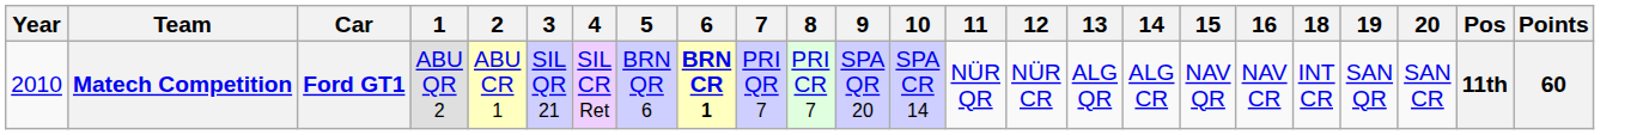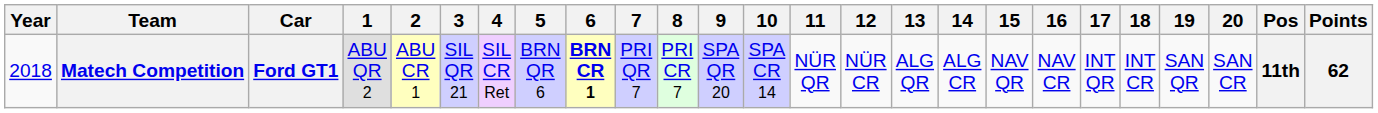 <table class="wikitable" style="text-align:center; font-size:85%;">
 <tr>
 <th>Year</th>
 <th>Team</th>
 <th>Car</th>
 <th>1</th>
 <th>2</th>
 <th>3</th>
 <th>4</th>
 <th>5</th>
 <th>6</th>
 <th>7</th>
 <th>8</th>
 <th>9</th>
 <th>10</th>
 <th>11</th>
 <th>12</th>
 <th>13</th>
 <th>14</th>
 <th>15</th>
 <th>16</th>
+<th>17</th>
 <th>18</th>
 <th>19</th>
 <th>20</th>
 <th>Pos</th>
 <th>Points</th>
 </tr>
 <tr>
-<td id=2010R><a href='#'>2010</a></td>
+<td id=2010R><a href='#'>2018</a></td>
 <th nowrap><a href='#'>Matech Competition</a></th>
 <th nowrap><a href='#'>Ford GT1</a></th>
 <td style="background:#DFDFDF;"><a href='#'>ABU<br>QR</a><br><small>2<br></small></td>
 <td style="background:#FFFFBF;"><a href='#'>ABU<br>CR</a><br><small>1<br></small></td>
 <td style="background:#CFCFFF;"><a href='#'>SIL<br>QR</a><br><small>21<br></small></td>
 <td style="background:#EFCFFF;"><a href='#'>SIL<br>CR</a><br><small>Ret<br></small></td>
 <td style="background:#CFCFFF;"><a href='#'>BRN<br>QR</a><br><small>6<br></small></td>
 <td style="background:#FFFFBF;"><strong><a href='#'>BRN<br>CR</a><br><small>1<br></small></strong></td>
 <td style="background:#CFCFFF;"><a href='#'>PRI<br>QR</a><br><small>7<br></small></td>
 <td style="background:#DFFFDF;"><a href='#'>PRI<br>CR</a><br><small>7<br></small></td>
 <td style="background:#CFCFFF;"><a href='#'>SPA<br>QR</a><br><small>20<br></small></td>
 <td style="background:#CFCFFF;"><a href='#'>SPA<br>CR</a><br><small>14<br></small></td>
 <td><a href='#'>NÜR<br>QR</a></td>
 <td><a href='#'>NÜR<br>CR</a></td>
 <td><a href='#'>ALG<br>QR</a></td>
 <td><a href='#'>ALG<br>CR</a></td>
 <td><a href='#'>NAV<br>QR</a></td>
 <td><a href='#'>NAV<br>CR</a></td>
+<td><a href='#'>INT<br>QR</a></td>
 <td><a href='#'>INT<br>CR</a></td>
 <td><a href='#'>SAN<br>QR</a></td>
 <td><a href='#'>SAN<br>CR</a></td>
 <th>11th</th>
-<th>60</th>
+<th>62</th>
 </tr>
 </table>
